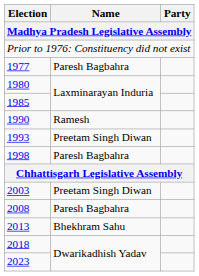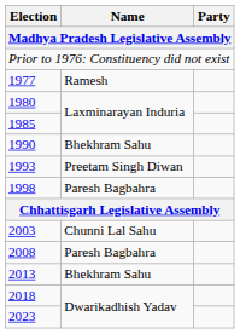 <table class="wikitable sortable">
 <tr>
 <th>Election</th>
 <th>Name</th>
 <th colspan="2">Party</th>
 </tr>
 <tr>
 <th colspan=4><a href='#'>Madhya Pradesh Legislative Assembly</a></th>
 </tr>
 <tr>
 <td colspan="4"><em>Prior to 1976: Constituency did not exist</em></td>
 </tr>
 <tr>
 <td><a href='#'>1977</a></td>
-<td>Paresh Bagbahra</td>
+<td>Ramesh</td>
 <td></td>
 </tr>
 <tr>
 <td><a href='#'>1980</a></td>
 <td rowspan="2">Laxminarayan Induria</td>
 <td></td>
 </tr>
 <tr>
 <td><a href='#'>1985</a></td>
 <td></td>
 </tr>
 <tr>
 <td><a href='#'>1990</a></td>
-<td>Ramesh</td>
+<td>Bhekhram Sahu</td>
 <td></td>
 </tr>
 <tr>
 <td><a href='#'>1993</a></td>
 <td>Preetam Singh Diwan</td>
 <td></td>
 </tr>
 <tr>
 <td><a href='#'>1998</a></td>
 <td>Paresh Bagbahra</td>
 <td></td>
 </tr>
 <tr>
 <th colspan=4><a href='#'>Chhattisgarh Legislative Assembly</a></th>
 </tr>
 <tr>
 <td><a href='#'>2003</a></td>
-<td>Preetam Singh Diwan</td>
+<td>Chunni Lal Sahu</td>
 <td></td>
 </tr>
 <tr>
 <td><a href='#'>2008</a></td>
 <td>Paresh Bagbahra</td>
 <td></td>
 </tr>
 <tr>
 <td><a href='#'>2013</a></td>
 <td>Bhekhram Sahu</td>
 <td></td>
 </tr>
 <tr>
 <td><a href='#'>2018</a></td>
 <td rowspan="2">Dwarikadhish Yadav</td>
 <td></td>
 </tr>
 <tr>
 <td><a href='#'>2023</a></td>
 </tr>
 </table>
